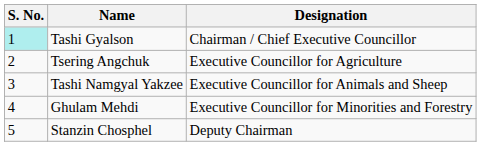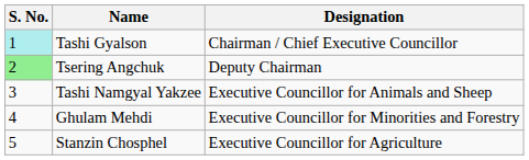 <table class="wikitable">
 <tr>
 <th>S. No.</th>
 <th>Name</th>
 <th>Designation</th>
 </tr>
 <tr>
 <td style="background: paleturquoise;">1</td>
 <td>Tashi Gyalson</td>
 <td>Chairman / Chief Executive Councillor</td>
 </tr>
 <tr>
-<td>2</td>
+<td style="background: lightgreen;">2</td>
 <td>Tsering Angchuk</td>
-<td>Executive Councillor for Agriculture</td>
+<td>Deputy Chairman</td>
 </tr>
 <tr>
 <td>3</td>
 <td>Tashi Namgyal Yakzee</td>
 <td>Executive Councillor for Animals and Sheep</td>
 </tr>
 <tr>
 <td>4</td>
 <td>Ghulam Mehdi</td>
 <td>Executive Councillor for Minorities and Forestry</td>
 </tr>
 <tr>
 <td>5</td>
 <td>Stanzin Chosphel</td>
-<td>Deputy Chairman</td>
+<td>Executive Councillor for Agriculture</td>
 </tr>
 </table>
